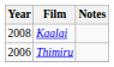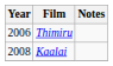 <table class="wikitable" style="font-size:95%;">
 <tr>
 <th>Year</th>
 <th>Film</th>
 <th>Notes</th>
 </tr>
 <tr>
+<td>2006</td>
+<td><em><a href='#'>Thimiru</a></em></td>
+<td></td>
+</tr>
+<tr>
 <td>2008</td>
 <td><em><a href='#'>Kaalai</a></em></td>
 <td></td>
 </tr>
 <tr>
-<td>2006</td>
-<td><em><a href='#'>Thimiru</a></em></td>
-<td></td>
-</tr>
-<tr>
 </tr>
 </table>
